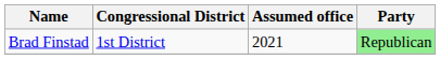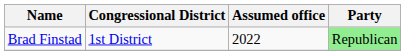 <table class="wikitable">
 <tr>
 <th>Name</th>
 <th>Congressional District</th>
 <th>Assumed office</th>
 <th>Party</th>
 </tr>
 <tr>
 <td><a href='#'>Brad Finstad</a></td>
 <td><a href='#'>1st District</a></td>
-<td>2021</td>
+<td>2022</td>
 <td style="background: lightgreen;">Republican</td>
 </tr>
 <tr>
 </tr>
 </table>
